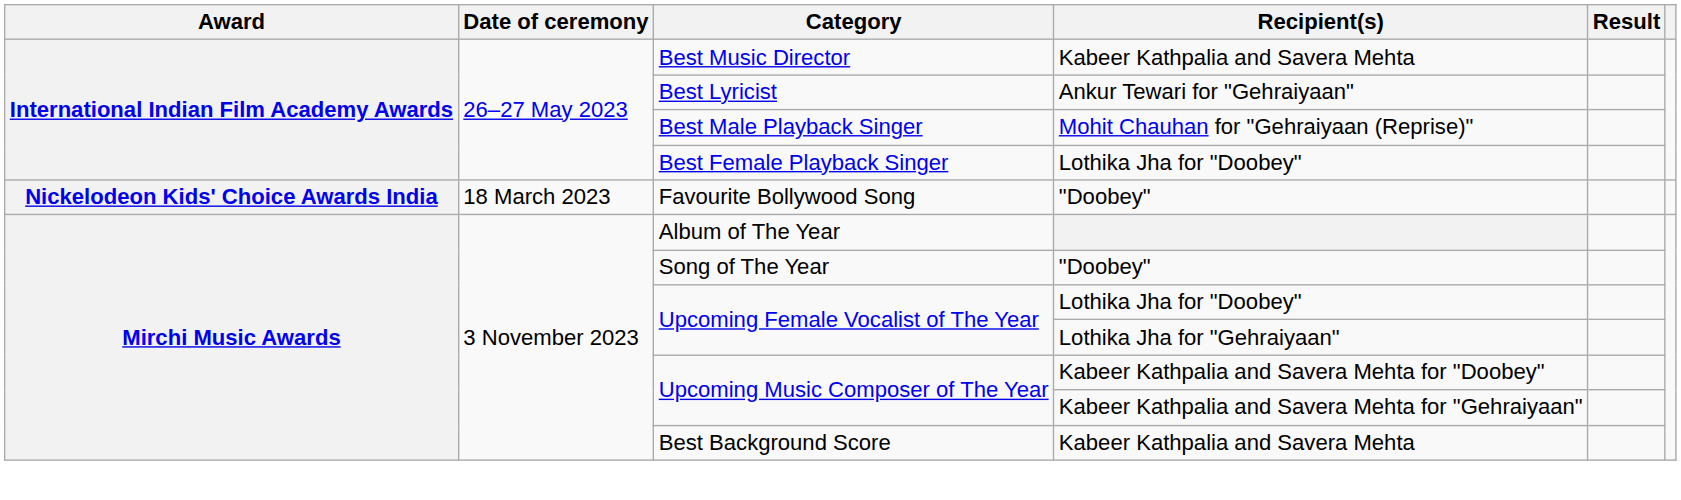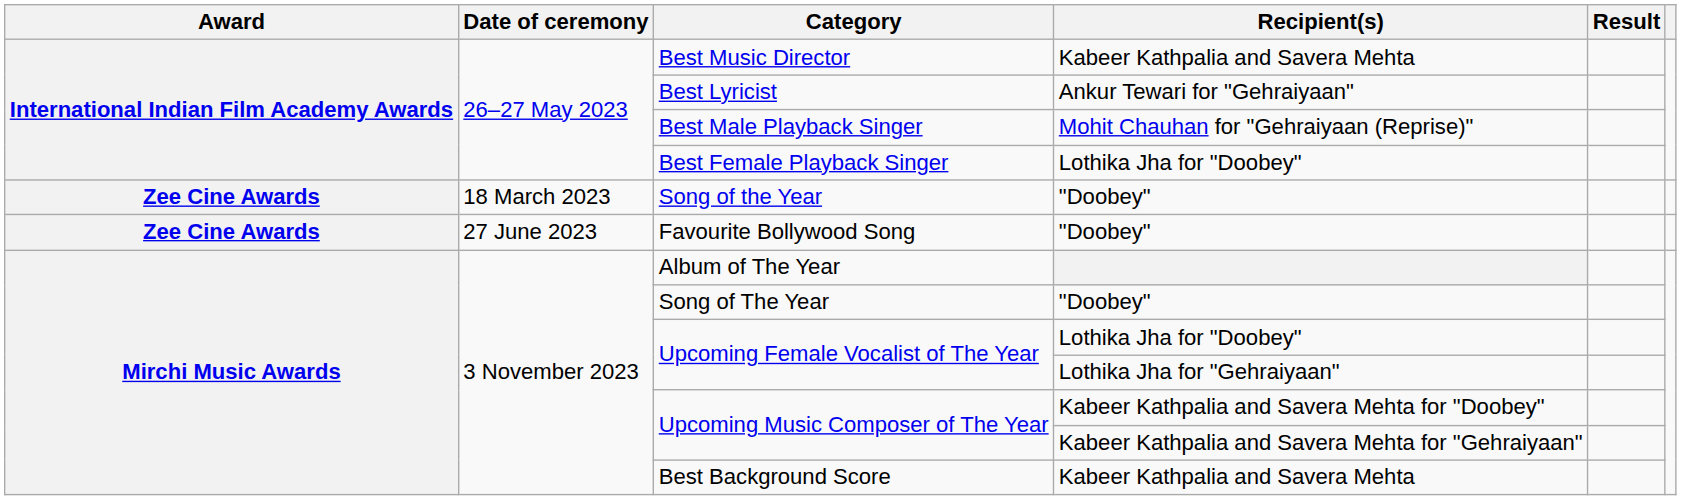 <table class="wikitable plainrowheaders sortable">
 <tr>
 <th scope="col">Award</th>
 <th scope="col">Date of ceremony</th>
 <th scope="col">Category</th>
 <th scope="col">Recipient(s)</th>
 <th scope="col">Result</th>
 <th scope="col" class="unsortable"></th>
 </tr>
 <tr>
 <th rowspan="4" scope="row"><a href='#'>International Indian Film Academy Awards</a></th>
 <td rowspan="4"><a href='#'>26–27 May 2023</a></td>
 <td><a href='#'>Best Music Director</a></td>
 <td>Kabeer Kathpalia and Savera Mehta</td>
 <td></td>
 <td rowspan="4" style="text-align:center;"></td>
 </tr>
 <tr>
 <td><a href='#'>Best Lyricist</a></td>
 <td>Ankur Tewari for "Gehraiyaan"</td>
 <td></td>
 </tr>
 <tr>
 <td><a href='#'>Best Male Playback Singer</a></td>
 <td><a href='#'>Mohit Chauhan</a> for "Gehraiyaan (Reprise)"</td>
 <td></td>
 </tr>
 <tr>
 <td><a href='#'>Best Female Playback Singer</a></td>
 <td>Lothika Jha for "Doobey"</td>
 <td></td>
 </tr>
 <tr>
-<th scope="row"><a href='#'>Nickelodeon Kids' Choice Awards India</a></th>
+<th scope="row"><a href='#'>Zee Cine Awards</a></th>
 <td>18 March 2023</td>
+<td><a href='#'>Song of the Year</a></td>
+<td>"Doobey"</td>
+<td></td>
+<td style="text-align:center;"></td>
+</tr>
+<tr>
+<th scope="row"><a href='#'>Zee Cine Awards</a></th>
+<td>27 June 2023</td>
 <td>Favourite Bollywood Song</td>
 <td>"Doobey"</td>
 <td></td>
 <td style="text-align:center;"></td>
 </tr>
 <tr>
 <th rowspan="7" scope="row"><a href='#'>Mirchi Music Awards</a></th>
 <td rowspan="7">3 November 2023</td>
 <td>Album of The Year </td>
 <th></th>
 <td></td>
 <td rowspan="7" style="text-align:center;"></td>
 </tr>
 <tr>
 <td>Song of The Year </td>
 <td>"Doobey"</td>
 <td></td>
 </tr>
 <tr>
 <td rowspan="2"><a href='#'>Upcoming Female Vocalist of The Year</a></td>
 <td>Lothika Jha for "Doobey"</td>
 <td></td>
 </tr>
 <tr>
 <td>Lothika Jha for "Gehraiyaan"</td>
 <td></td>
 </tr>
 <tr>
 <td rowspan="2"><a href='#'>Upcoming Music Composer of The Year</a></td>
 <td>Kabeer Kathpalia and Savera Mehta for "Doobey"</td>
 <td></td>
 </tr>
 <tr>
 <td>Kabeer Kathpalia and Savera Mehta for "Gehraiyaan"</td>
 <td></td>
 </tr>
 <tr>
 <td>Best Background Score</td>
 <td>Kabeer Kathpalia and Savera Mehta</td>
 <td></td>
 </tr>
 </table>
